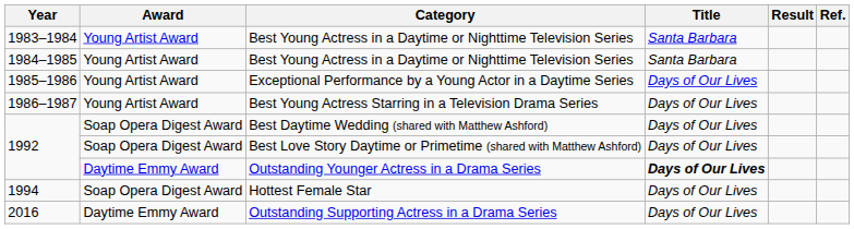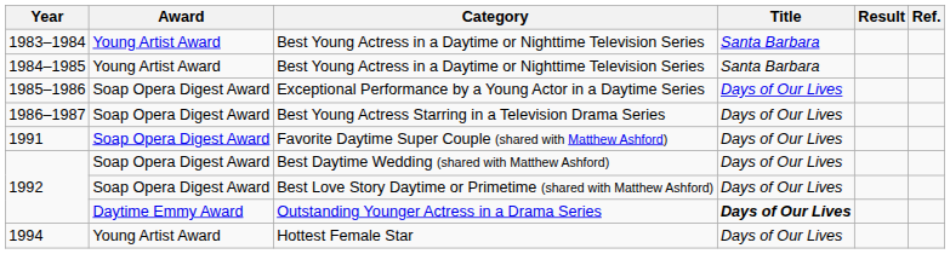 <table class="wikitable">
 <tr>
 <th>Year</th>
 <th>Award</th>
 <th>Category</th>
 <th>Title</th>
 <th>Result</th>
 <th>Ref.</th>
 </tr>
 <tr>
 <td>1983–1984</td>
 <td><a href='#'>Young Artist Award</a></td>
 <td>Best Young Actress in a Daytime or Nighttime Television Series</td>
 <td><em><a href='#'>Santa Barbara</a></em></td>
 <td></td>
 <td></td>
 </tr>
 <tr>
 <td>1984–1985</td>
 <td>Young Artist Award</td>
 <td>Best Young Actress in a Daytime or Nighttime Television Series</td>
 <td><em>Santa Barbara</em></td>
 <td></td>
 <td></td>
 </tr>
 <tr>
 <td>1985–1986</td>
-<td>Young Artist Award</td>
+<td>Soap Opera Digest Award</td>
 <td>Exceptional Performance by a Young Actor in a Daytime Series</td>
 <td><em><a href='#'>Days of Our Lives</a></em></td>
 <td></td>
 <td></td>
 </tr>
 <tr>
 <td>1986–1987</td>
-<td>Young Artist Award</td>
+<td>Soap Opera Digest Award</td>
 <td>Best Young Actress Starring in a Television Drama Series</td>
+<td><em>Days of Our Lives</em></td>
+<td></td>
+<td></td>
+</tr>
+<tr>
+<td>1991</td>
+<td><a href='#'>Soap Opera Digest Award</a></td>
+<td>Favorite Daytime Super Couple <small>(shared with <a href='#'>Matthew Ashford</a>)</small></td>
 <td><em>Days of Our Lives</em></td>
 <td></td>
 <td></td>
 </tr>
 <tr>
 <td rowspan="3">1992</td>
 <td>Soap Opera Digest Award</td>
 <td>Best Daytime Wedding <small>(shared with Matthew Ashford)</small></td>
 <td><em>Days of Our Lives</em></td>
 <td></td>
 <td></td>
 </tr>
 <tr>
 <td>Soap Opera Digest Award</td>
 <td>Best Love Story Daytime or Primetime <small>(shared with Matthew Ashford)</small></td>
 <td><em>Days of Our Lives</em></td>
 <td></td>
 <td></td>
 </tr>
 <tr>
 <td><a href='#'>Daytime Emmy Award</a></td>
 <td><a href='#'>Outstanding Younger Actress in a Drama Series</a></td>
 <td><strong><em>Days of Our Lives</em></strong></td>
 <td></td>
 <td></td>
 </tr>
 <tr>
 <td>1994</td>
-<td>Soap Opera Digest Award</td>
+<td>Young Artist Award</td>
 <td>Hottest Female Star</td>
 <td><em>Days of Our Lives</em></td>
 <td></td>
 <td></td>
 </tr>
-<tr>
-<td>2016</td>
-<td>Daytime Emmy Award</td>
-<td><a href='#'>Outstanding Supporting Actress in a Drama Series</a></td>
-<td><em>Days of Our Lives</em></td>
-<td></td>
-<td></td>
-</tr>
 </table>
